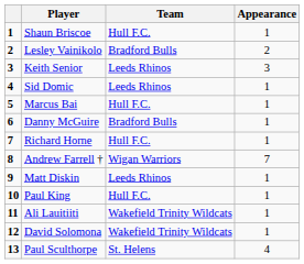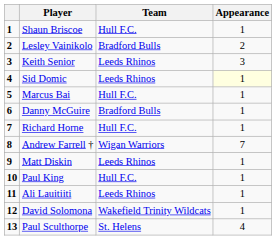 <table class="wikitable">
 <tr>
 <th></th>
 <th>Player</th>
 <th>Team</th>
 <th>Appearance</th>
 </tr>
 <tr>
 <td><strong>1</strong></td>
 <td> <a href='#'>Shaun Briscoe</a></td>
 <td> <a href='#'>Hull F.C.</a></td>
 <td style="text-align:center;">1</td>
 </tr>
 <tr>
 <td><strong>2</strong></td>
 <td> <a href='#'>Lesley Vainikolo</a></td>
 <td> <a href='#'>Bradford Bulls</a></td>
 <td style="text-align:center;">2</td>
 </tr>
 <tr>
 <td><strong>3</strong></td>
 <td> <a href='#'>Keith Senior</a></td>
 <td> <a href='#'>Leeds Rhinos</a></td>
 <td style="text-align:center;">3</td>
 </tr>
 <tr>
 <td><strong>4</strong></td>
 <td> <a href='#'>Sid Domic</a></td>
 <td> <a href='#'>Leeds Rhinos</a></td>
-<td style="text-align:center;">1</td>
+<td style="background: lightyellow; text-align:center;">1</td>
 </tr>
 <tr>
 <td><strong>5</strong></td>
 <td> <a href='#'>Marcus Bai</a></td>
 <td> <a href='#'>Hull F.C.</a></td>
 <td style="text-align:center;">1</td>
 </tr>
 <tr>
 <td><strong>6</strong></td>
 <td> <a href='#'>Danny McGuire</a></td>
 <td> <a href='#'>Bradford Bulls</a></td>
 <td style="text-align:center;">1</td>
 </tr>
 <tr>
 <td><strong>7</strong></td>
 <td> <a href='#'>Richard Horne</a></td>
 <td> <a href='#'>Hull F.C.</a></td>
 <td style="text-align:center;">1</td>
 </tr>
 <tr>
 <td><strong>8</strong></td>
 <td> <a href='#'>Andrew Farrell</a> †</td>
 <td> <a href='#'>Wigan Warriors</a></td>
 <td style="text-align:center;">7</td>
 </tr>
 <tr>
 <td><strong>9</strong></td>
 <td> <a href='#'>Matt Diskin</a></td>
 <td> <a href='#'>Leeds Rhinos</a></td>
 <td style="text-align:center;">1</td>
 </tr>
 <tr>
 <td><strong>10</strong></td>
 <td> <a href='#'>Paul King</a></td>
 <td> <a href='#'>Hull F.C.</a></td>
 <td style="text-align:center;">1</td>
 </tr>
 <tr>
 <td><strong>11</strong></td>
 <td> <a href='#'>Ali Lauitiiti</a></td>
-<td> <a href='#'>Wakefield Trinity Wildcats</a></td>
+<td> <a href='#'>Leeds Rhinos</a></td>
 <td style="text-align:center;">1</td>
 </tr>
 <tr>
 <td><strong>12</strong></td>
 <td> <a href='#'>David Solomona</a></td>
 <td> <a href='#'>Wakefield Trinity Wildcats</a></td>
 <td style="text-align:center;">1</td>
 </tr>
 <tr>
 <td><strong>13</strong></td>
 <td> <a href='#'>Paul Sculthorpe</a></td>
 <td> <a href='#'>St. Helens</a></td>
 <td style="text-align:center;">4</td>
 </tr>
 </table>
